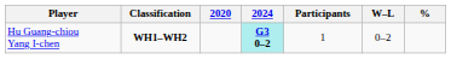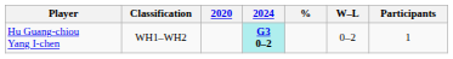 <table class="wikitable" style="font-size:90%; text-align:center">
 <tr>
 <th width="150">Player</th>
 <th width="100">Classification</th>
 <th width="50"><a href='#'>2020</a><br></th>
 <th width="50"><a href='#'>2024</a><br></th>
+<th width="50">%</th>
+<th width="50">W–L</th>
 <th width="100">Participants</th>
-<th width="50">W–L</th>
-<th width="50">%</th>
 </tr>
 <tr>
 <td align="left"><a href='#'>Hu Guang-chiou</a><br><a href='#'>Yang I-chen</a></td>
-<td><strong>WH1–WH2</strong></td>
+<td>WH1–WH2</td>
 <td></td>
 <td bgcolor="#AFEEEE"><strong><a href='#'>G3</a><br>0–2</strong></td>
+<td align="right"></td>
+<td>0–2</td>
 <td>1</td>
-<td>0–2</td>
-<td align="right"></td>
 </tr>
 </table>
